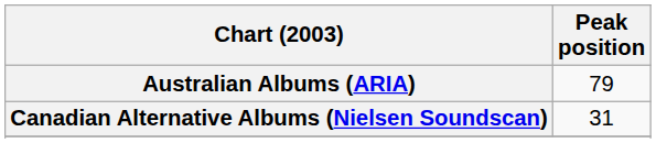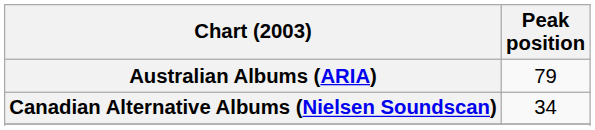 <table class="wikitable sortable plainrowheaders">
 <tr>
 <th scope="col">Chart (2003)</th>
 <th scope="col">Peak<br>position</th>
 </tr>
 <tr>
 <th scope="row">Australian Albums (<a href='#'>ARIA</a>)</th>
 <td align="center">79</td>
 </tr>
 <tr>
 <th scope="row">Canadian Alternative Albums (<a href='#'>Nielsen Soundscan</a>)</th>
-<td align="center">31</td>
+<td align="center">34</td>
 </tr>
 <tr>
 </tr>
 <tr>
 </tr>
 <tr>
 </tr>
 <tr>
 </tr>
 <tr>
 </tr>
 <tr>
 </tr>
 </table>
